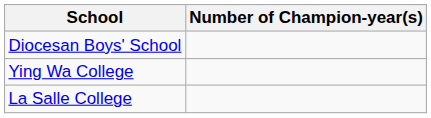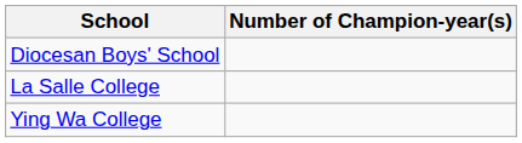 <table class="wikitable">
 <tr>
 <th>School</th>
 <th>Number of Champion-year(s)</th>
 </tr>
 <tr>
 <td><a href='#'>Diocesan Boys' School</a></td>
 <td></td>
 </tr>
 <tr>
+<td><a href='#'>La Salle College</a></td>
+<td></td>
+</tr>
+<tr>
 <td><a href='#'>Ying Wa College</a></td>
 <td></td>
 </tr>
-<tr>
-<td><a href='#'>La Salle College</a></td>
-<td></td>
-</tr>
 </table>
